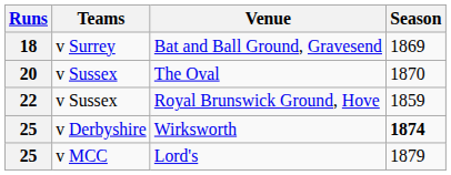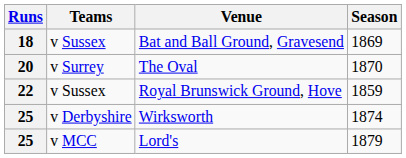 <table class="wikitable">
 <tr>
 <th><a href='#'>Runs</a></th>
 <th>Teams</th>
 <th>Venue</th>
 <th>Season</th>
 </tr>
 <tr>
 <th>18</th>
-<td>v <a href='#'>Surrey</a></td>
+<td>v <a href='#'>Sussex</a></td>
 <td><a href='#'>Bat and Ball Ground</a>, <a href='#'>Gravesend</a></td>
 <td>1869</td>
 </tr>
 <tr>
 <th>20</th>
-<td>v <a href='#'>Sussex</a></td>
+<td>v <a href='#'>Surrey</a></td>
 <td><a href='#'>The Oval</a></td>
 <td>1870</td>
 </tr>
 <tr>
 <th>22</th>
 <td>v Sussex</td>
 <td><a href='#'>Royal Brunswick Ground</a>, <a href='#'>Hove</a></td>
 <td>1859</td>
 </tr>
 <tr>
 <th>25</th>
 <td>v <a href='#'>Derbyshire</a></td>
 <td><a href='#'>Wirksworth</a></td>
-<td><strong>1874</strong></td>
+<td>1874</td>
 </tr>
 <tr>
 <th>25</th>
 <td>v <a href='#'>MCC</a></td>
 <td><a href='#'>Lord's</a></td>
 <td>1879</td>
 </tr>
 </table>
